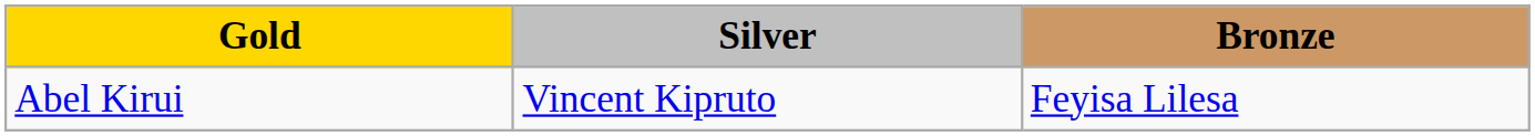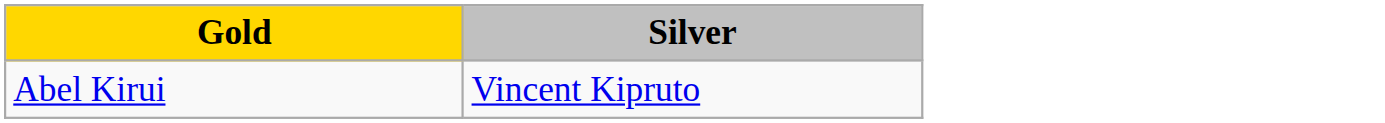 <table class="wikitable" style="text-align:left">
 <tr style="text-align:center;">
 <td style="width:200px; background:gold;"><strong>Gold</strong></td>
 <td style="width:200px; background:silver;"><strong>Silver</strong></td>
-<td style="width:200px; background:#c96;"><strong>Bronze</strong></td>
 </tr>
 <tr>
 <td><a href='#'>Abel Kirui</a><br><em></em></td>
 <td><a href='#'>Vincent Kipruto</a><br><em></em></td>
-<td><a href='#'>Feyisa Lilesa</a><br><em></em></td>
 </tr>
 </table>
